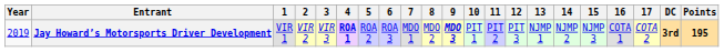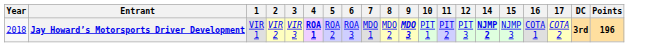 <table class="wikitable" style="text-align:center; font-size:85%">
 <tr>
 <th>Year</th>
 <th>Entrant</th>
 <th>1</th>
 <th>2</th>
 <th>3</th>
 <th>4</th>
 <th>5</th>
 <th>6</th>
 <th>7</th>
 <th>8</th>
 <th>9</th>
 <th>10</th>
 <th>11</th>
 <th>12</th>
-<th>13</th>
 <th>14</th>
 <th>15</th>
 <th>16</th>
 <th>17</th>
 <th>DC</th>
 <th>Points</th>
 </tr>
 <tr>
-<td><a href='#'>2019</a></td>
+<td><a href='#'>2018</a></td>
 <th nowrap><a href='#'>Jay Howard’s Motorsports Driver Development</a></th>
 <td style="background:#DFDFDF;"><a href='#'>VIR<br>1</a><br></td>
 <td style="background:#FFFFBF;"><em><a href='#'>VIR<br>2</a></em><br></td>
 <td style="background:#FFFFBF;"><em><a href='#'>VIR<br>3</a></em><br></td>
 <td style="background:#EFCFFF;"><strong><a href='#'>ROA<br>1</a></strong> <br></td>
 <td style="background:#CFCFFF;"><a href='#'>ROA<br>2</a><br></td>
 <td style="background:#CFCFFF;"><a href='#'>ROA<br>3</a><br></td>
 <td style="background:#DFDFDF;"><a href='#'>MDO<br>1</a><br></td>
 <td style="background:#FFFFBF;"><a href='#'>MDO<br>2</a><br></td>
 <td style="background:#FFFFBF;"><strong><em><a href='#'>MDO<br>3</a></em><br></strong></td>
 <td style="background:#DFFFDF;"><a href='#'>PIT<br>1</a><br></td>
 <td style="background:#CFCFFF;"><a href='#'>PIT<br>2</a><br></td>
 <td style="background:#DFFFDF;"><a href='#'>PIT<br>3</a><br></td>
-<td style="background:#DFFFDF;"><a href='#'>NJMP<br>1</a><br></td>
-<td style="background:#DFFFDF;"><a href='#'>NJMP<br>2</a><br></td>
+<td style="background:#DFFFDF;"><strong><a href='#'>NJMP<br>2</a><br></strong></td>
 <td style="background:#DFFFDF;"><a href='#'>NJMP<br>3</a><br></td>
 <td style="background:#DFDFDF;"><a href='#'>COTA<br>1</a><br></td>
 <td style="background:#FFFFBF;"><em><a href='#'>COTA<br>2</a></em><br></td>
 <th style="background:#FFDF9F;">3rd</th>
-<th style="background:#FFDF9F;">195</th>
+<th style="background:#FFDF9F;">196</th>
 </tr>
 </table>
